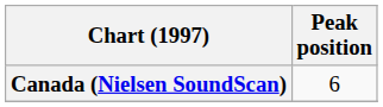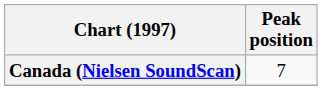 <table class="wikitable sortable plainrowheaders" style="text-align:center">
 <tr>
 <th scope="col">Chart (1997)</th>
 <th scope="col">Peak<br>position</th>
 </tr>
 <tr>
 <th scope="row">Canada (<a href='#'>Nielsen SoundScan</a>)</th>
-<td style="text-align:center;">6</td>
+<td style="text-align:center;">7</td>
 </tr>
 <tr>
 </tr>
 <tr>
 </tr>
 <tr>
 </tr>
 <tr>
 </tr>
 <tr>
 </tr>
 <tr>
 </tr>
 <tr>
 </tr>
 <tr>
 </tr>
 <tr>
 </tr>
 <tr>
 </tr>
 </table>
